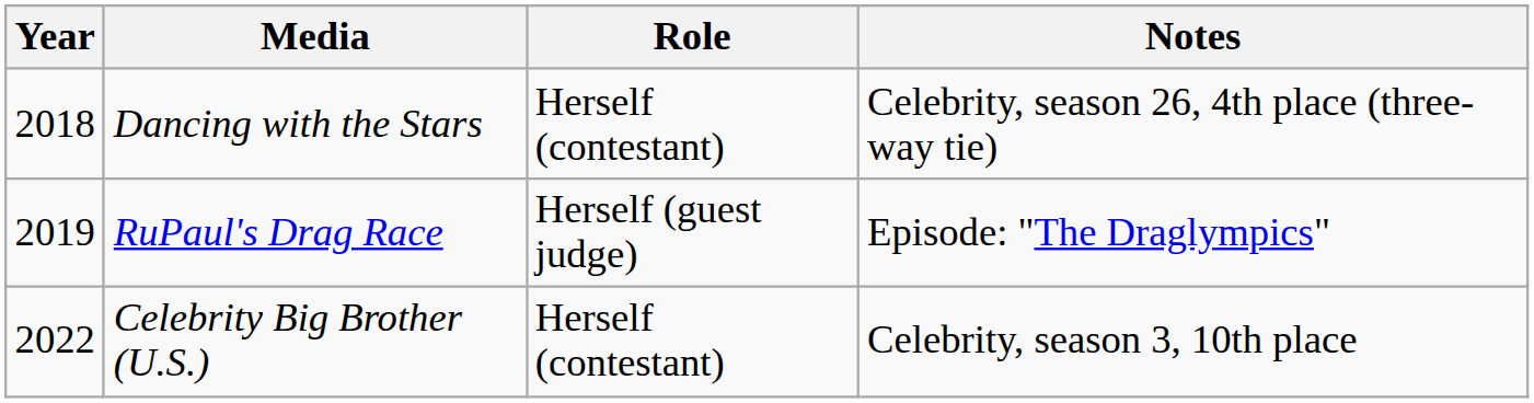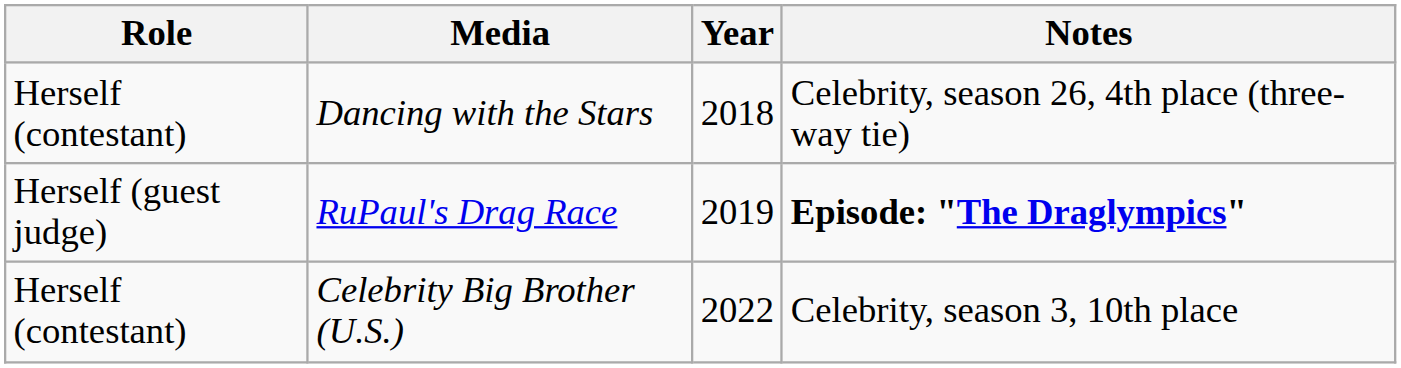 <table class="wikitable">
 <tr>
+<th>Role</th>
+<th>Media</th>
 <th>Year</th>
-<th>Media</th>
-<th>Role</th>
 <th>Notes</th>
 </tr>
 <tr>
+<td>Herself (contestant)</td>
+<td><em>Dancing with the Stars</em></td>
 <td>2018</td>
-<td><em>Dancing with the Stars</em></td>
-<td>Herself (contestant)</td>
 <td>Celebrity, season 26, 4th place (three-way tie)</td>
 </tr>
 <tr>
+<td>Herself (guest judge)</td>
+<td><em><a href='#'>RuPaul's Drag Race</a></em></td>
 <td>2019</td>
-<td><em><a href='#'>RuPaul's Drag Race</a></em></td>
-<td>Herself (guest judge)</td>
-<td>Episode: "<a href='#'>The Draglympics</a>"</td>
+<td><strong>Episode: "<a href='#'>The Draglympics</a>"</strong></td>
 </tr>
 <tr>
+<td>Herself (contestant)</td>
+<td><em>Celebrity Big Brother (U.S.)</em></td>
 <td>2022</td>
-<td><em>Celebrity Big Brother (U.S.)</em></td>
-<td>Herself (contestant)</td>
 <td>Celebrity, season 3, 10th place</td>
 </tr>
 </table>
